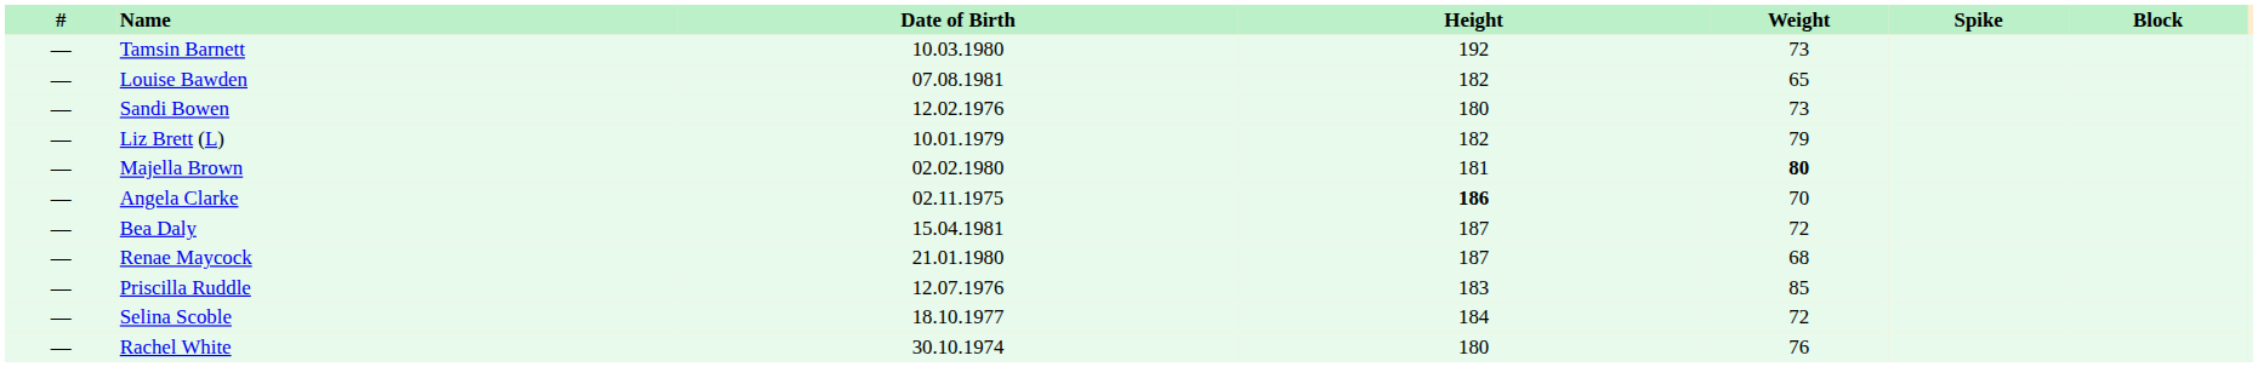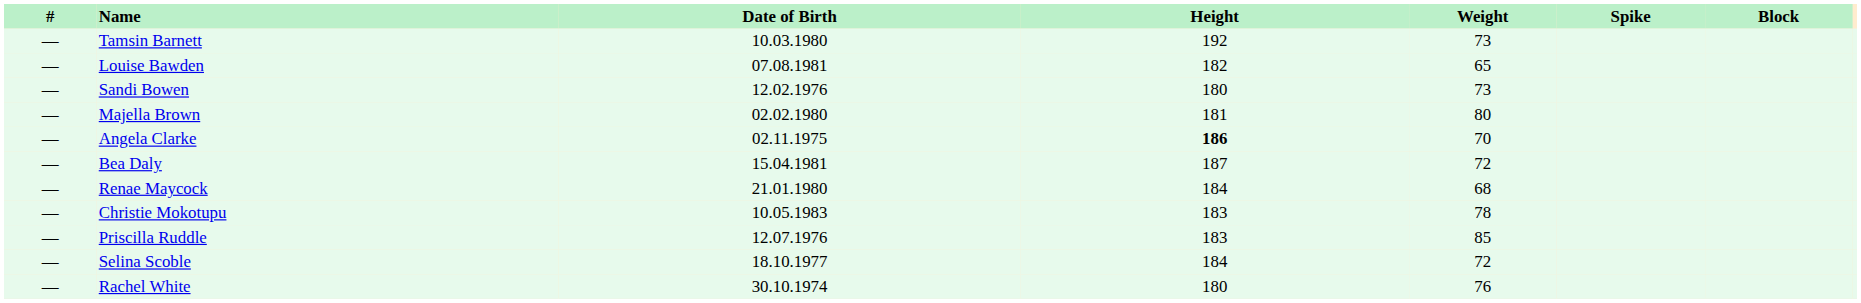 <table border=0 cellpadding=2 cellspacing=0  |- bgcolor=#FFECCE style="text-align:center; font-size:90%;" width=100%>
 <tr bgcolor=#BBF0C9>
 <th width=5%>#</th>
 <th width=25% align=left>Name</th>
 <th width=25%>Date of Birth</th>
 <th width=21%>Height</th>
 <th width=8%>Weight</th>
 <th width=8%>Spike</th>
 <th width=8%>Block</th>
 </tr>
 <tr bgcolor=#E7FAEC>
 <td>—</td>
 <td align=left><a href='#'>Tamsin Barnett</a></td>
 <td>10.03.1980</td>
 <td>192</td>
 <td>73</td>
 <td></td>
 <td></td>
 <td></td>
 </tr>
 <tr bgcolor=#E7FAEC>
 <td>—</td>
 <td align=left><a href='#'>Louise Bawden</a></td>
 <td>07.08.1981</td>
 <td>182</td>
 <td>65</td>
 <td></td>
 <td></td>
 <td></td>
 </tr>
 <tr bgcolor=#E7FAEC>
 <td>—</td>
 <td align=left><a href='#'>Sandi Bowen</a></td>
 <td>12.02.1976</td>
 <td>180</td>
 <td>73</td>
 <td></td>
 <td></td>
 <td></td>
 </tr>
 <tr bgcolor=#E7FAEC>
 <td>—</td>
-<td align=left><a href='#'>Liz Brett</a> (<a href='#'>L</a>)</td>
-<td>10.01.1979</td>
-<td>182</td>
-<td>79</td>
-<td></td>
-<td></td>
-<td></td>
-</tr>
-<tr bgcolor=#E7FAEC>
-<td>—</td>
 <td align=left><a href='#'>Majella Brown</a></td>
 <td>02.02.1980</td>
 <td>181</td>
-<td><strong>80</strong></td>
+<td>80</td>
 <td></td>
 <td></td>
 <td></td>
 </tr>
 <tr bgcolor=#E7FAEC>
 <td>—</td>
 <td align=left><a href='#'>Angela Clarke</a></td>
 <td>02.11.1975</td>
 <td><strong>186</strong></td>
 <td>70</td>
 <td></td>
 <td></td>
 <td></td>
 </tr>
 <tr bgcolor=#E7FAEC>
 <td>—</td>
 <td align=left><a href='#'>Bea Daly</a></td>
 <td>15.04.1981</td>
 <td>187</td>
 <td>72</td>
 <td></td>
 <td></td>
 <td></td>
 </tr>
 <tr bgcolor=#E7FAEC>
 <td>—</td>
 <td align=left><a href='#'>Renae Maycock</a></td>
 <td>21.01.1980</td>
-<td>187</td>
+<td>184</td>
 <td>68</td>
+<td></td>
+<td></td>
+<td></td>
+</tr>
+<tr bgcolor=#E7FAEC>
+<td>—</td>
+<td align=left><a href='#'>Christie Mokotupu</a></td>
+<td>10.05.1983</td>
+<td>183</td>
+<td>78</td>
 <td></td>
 <td></td>
 <td></td>
 </tr>
 <tr bgcolor=#E7FAEC>
 <td>—</td>
 <td align=left><a href='#'>Priscilla Ruddle</a></td>
 <td>12.07.1976</td>
 <td>183</td>
 <td>85</td>
 <td></td>
 <td></td>
 <td></td>
 </tr>
 <tr bgcolor=#E7FAEC>
 <td>—</td>
 <td align=left><a href='#'>Selina Scoble</a></td>
 <td>18.10.1977</td>
 <td>184</td>
 <td>72</td>
 <td></td>
 <td></td>
 <td></td>
 </tr>
 <tr bgcolor=#E7FAEC>
 <td>—</td>
 <td align=left><a href='#'>Rachel White</a></td>
 <td>30.10.1974</td>
 <td>180</td>
 <td>76</td>
 <td></td>
 <td></td>
 <td></td>
 </tr>
 </table>
